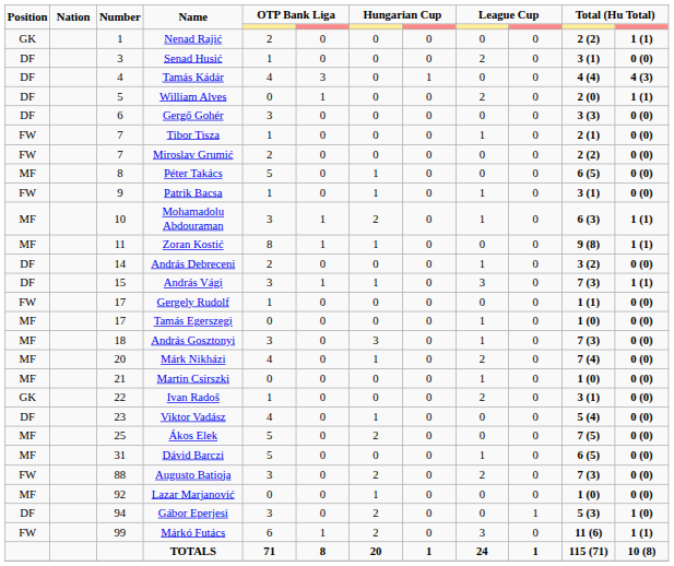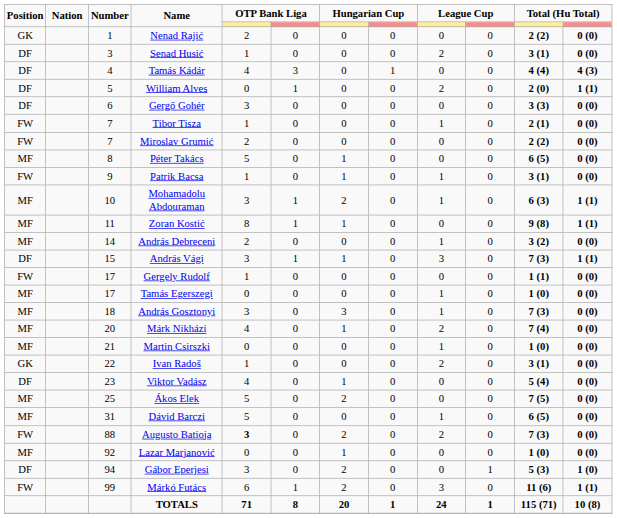 <table class="wikitable" style="font-size: 95%; text-align: center;">
 <tr>
 <td rowspan="2" width="5%" align="center"><strong>Position</strong></td>
 <td rowspan="2" width="7%" align="center"><strong>Nation</strong></td>
 <td rowspan="2" width="5%" align="center"><strong>Number</strong></td>
 <td rowspan="2" width="15%" align="center"><strong>Name</strong></td>
 <td colspan="2" align="center"><strong>OTP Bank Liga</strong></td>
 <td colspan="2" align="center"><strong>Hungarian Cup</strong></td>
 <td colspan="2" align="center"><strong>League Cup</strong></td>
 <td colspan="2" align="center"><strong>Total (Hu Total)</strong></td>
 </tr>
 <tr>
 <th width=60 style="background: #FFEE99"></th>
 <th width=60 style="background: #FF8888"></th>
 <th width=60 style="background: #FFEE99"></th>
 <th width=60 style="background: #FF8888"></th>
 <th width=60 style="background: #FFEE99"></th>
 <th width=60 style="background: #FF8888"></th>
 <th width=60 style="background: #FFEE99"></th>
 <th width=60 style="background: #FF8888"></th>
 </tr>
 <tr>
 <td>GK</td>
 <td></td>
 <td>1</td>
 <td><a href='#'>Nenad Rajić</a></td>
 <td>2</td>
 <td>0</td>
 <td>0</td>
 <td>0</td>
 <td>0</td>
 <td>0</td>
 <td><strong>2 (2)</strong></td>
-<td><strong>1 (1)</strong></td>
+<td><strong>0 (0)</strong></td>
 </tr>
 <tr>
 <td>DF</td>
 <td></td>
 <td>3</td>
 <td><a href='#'>Senad Husić</a></td>
 <td>1</td>
 <td>0</td>
 <td>0</td>
 <td>0</td>
 <td>2</td>
 <td>0</td>
 <td><strong>3 (1)</strong></td>
 <td><strong>0 (0)</strong></td>
 </tr>
 <tr>
 <td>DF</td>
 <td></td>
 <td>4</td>
 <td><a href='#'>Tamás Kádár</a></td>
 <td>4</td>
 <td>3</td>
 <td>0</td>
 <td>1</td>
 <td>0</td>
 <td>0</td>
 <td><strong>4 (4)</strong></td>
 <td><strong>4 (3)</strong></td>
 </tr>
 <tr>
 <td>DF</td>
 <td></td>
 <td>5</td>
 <td><a href='#'>William Alves</a></td>
 <td>0</td>
 <td>1</td>
 <td>0</td>
 <td>0</td>
 <td>2</td>
 <td>0</td>
 <td><strong>2 (0)</strong></td>
 <td><strong>1 (1)</strong></td>
 </tr>
 <tr>
 <td>DF</td>
 <td></td>
 <td>6</td>
 <td><a href='#'>Gergő Gohér</a></td>
 <td>3</td>
 <td>0</td>
 <td>0</td>
 <td>0</td>
 <td>0</td>
 <td>0</td>
 <td><strong>3 (3)</strong></td>
 <td><strong>0 (0)</strong></td>
 </tr>
 <tr>
 <td>FW</td>
 <td></td>
 <td>7</td>
 <td><a href='#'>Tibor Tisza</a></td>
 <td>1</td>
 <td>0</td>
 <td>0</td>
 <td>0</td>
 <td>1</td>
 <td>0</td>
 <td><strong>2 (1)</strong></td>
 <td><strong>0 (0)</strong></td>
 </tr>
 <tr>
 <td>FW</td>
 <td></td>
 <td>7</td>
 <td><a href='#'>Miroslav Grumić</a></td>
 <td>2</td>
 <td>0</td>
 <td>0</td>
 <td>0</td>
 <td>0</td>
 <td>0</td>
 <td><strong>2 (2)</strong></td>
 <td><strong>0 (0)</strong></td>
 </tr>
 <tr>
 <td>MF</td>
 <td></td>
 <td>8</td>
 <td><a href='#'>Péter Takács</a></td>
 <td>5</td>
 <td>0</td>
 <td>1</td>
 <td>0</td>
 <td>0</td>
 <td>0</td>
 <td><strong>6 (5)</strong></td>
 <td><strong>0 (0)</strong></td>
 </tr>
 <tr>
 <td>FW</td>
 <td></td>
 <td>9</td>
 <td><a href='#'>Patrik Bacsa</a></td>
 <td>1</td>
 <td>0</td>
 <td>1</td>
 <td>0</td>
 <td>1</td>
 <td>0</td>
 <td><strong>3 (1)</strong></td>
 <td><strong>0 (0)</strong></td>
 </tr>
 <tr>
 <td>MF</td>
 <td></td>
 <td>10</td>
 <td><a href='#'>Mohamadolu Abdouraman</a></td>
 <td>3</td>
 <td>1</td>
 <td>2</td>
 <td>0</td>
 <td>1</td>
 <td>0</td>
 <td><strong>6 (3)</strong></td>
 <td><strong>1 (1)</strong></td>
 </tr>
 <tr>
 <td>MF</td>
 <td></td>
 <td>11</td>
 <td><a href='#'>Zoran Kostić</a></td>
 <td>8</td>
 <td>1</td>
 <td>1</td>
 <td>0</td>
 <td>0</td>
 <td>0</td>
 <td><strong>9 (8)</strong></td>
 <td><strong>1 (1)</strong></td>
 </tr>
 <tr>
-<td>DF</td>
+<td>MF</td>
 <td></td>
 <td>14</td>
 <td><a href='#'>András Debreceni</a></td>
 <td>2</td>
 <td>0</td>
 <td>0</td>
 <td>0</td>
 <td>1</td>
 <td>0</td>
 <td><strong>3 (2)</strong></td>
 <td><strong>0 (0)</strong></td>
 </tr>
 <tr>
 <td>DF</td>
 <td></td>
 <td>15</td>
 <td><a href='#'>András Vági</a></td>
 <td>3</td>
 <td>1</td>
 <td>1</td>
 <td>0</td>
 <td>3</td>
 <td>0</td>
 <td><strong>7 (3)</strong></td>
 <td><strong>1 (1)</strong></td>
 </tr>
 <tr>
 <td>FW</td>
 <td></td>
 <td>17</td>
 <td><a href='#'>Gergely Rudolf</a></td>
 <td>1</td>
 <td>0</td>
 <td>0</td>
 <td>0</td>
 <td>0</td>
 <td>0</td>
 <td><strong>1 (1)</strong></td>
 <td><strong>0 (0)</strong></td>
 </tr>
 <tr>
 <td>MF</td>
 <td></td>
 <td>17</td>
 <td><a href='#'>Tamás Egerszegi</a></td>
 <td>0</td>
 <td>0</td>
 <td>0</td>
 <td>0</td>
 <td>1</td>
 <td>0</td>
 <td><strong>1 (0)</strong></td>
 <td><strong>0 (0)</strong></td>
 </tr>
 <tr>
 <td>MF</td>
 <td></td>
 <td>18</td>
 <td><a href='#'>András Gosztonyi</a></td>
 <td>3</td>
 <td>0</td>
 <td>3</td>
 <td>0</td>
 <td>1</td>
 <td>0</td>
 <td><strong>7 (3)</strong></td>
 <td><strong>0 (0)</strong></td>
 </tr>
 <tr>
 <td>MF</td>
 <td></td>
 <td>20</td>
 <td><a href='#'>Márk Nikházi</a></td>
 <td>4</td>
 <td>0</td>
 <td>1</td>
 <td>0</td>
 <td>2</td>
 <td>0</td>
 <td><strong>7 (4)</strong></td>
 <td><strong>0 (0)</strong></td>
 </tr>
 <tr>
 <td>MF</td>
 <td></td>
 <td>21</td>
 <td><a href='#'>Martin Csirszki</a></td>
 <td>0</td>
 <td>0</td>
 <td>0</td>
 <td>0</td>
 <td>1</td>
 <td>0</td>
 <td><strong>1 (0)</strong></td>
 <td><strong>0 (0)</strong></td>
 </tr>
 <tr>
 <td>GK</td>
 <td></td>
 <td>22</td>
 <td><a href='#'>Ivan Radoš</a></td>
 <td>1</td>
 <td>0</td>
 <td>0</td>
 <td>0</td>
 <td>2</td>
 <td>0</td>
 <td><strong>3 (1)</strong></td>
 <td><strong>0 (0)</strong></td>
 </tr>
 <tr>
 <td>DF</td>
 <td></td>
 <td>23</td>
 <td><a href='#'>Viktor Vadász</a></td>
 <td>4</td>
 <td>0</td>
 <td>1</td>
 <td>0</td>
 <td>0</td>
 <td>0</td>
 <td><strong>5 (4)</strong></td>
 <td><strong>0 (0)</strong></td>
 </tr>
 <tr>
 <td>MF</td>
 <td></td>
 <td>25</td>
 <td><a href='#'>Ákos Elek</a></td>
 <td>5</td>
 <td>0</td>
 <td>2</td>
 <td>0</td>
 <td>0</td>
 <td>0</td>
 <td><strong>7 (5)</strong></td>
 <td><strong>0 (0)</strong></td>
 </tr>
 <tr>
 <td>MF</td>
 <td></td>
 <td>31</td>
 <td><a href='#'>Dávid Barczi</a></td>
 <td>5</td>
 <td>0</td>
 <td>0</td>
 <td>0</td>
 <td>1</td>
 <td>0</td>
 <td><strong>6 (5)</strong></td>
 <td><strong>0 (0)</strong></td>
 </tr>
 <tr>
 <td>FW</td>
 <td></td>
 <td>88</td>
 <td><a href='#'>Augusto Batioja</a></td>
-<td>3</td>
+<td><strong>3</strong></td>
 <td>0</td>
 <td>2</td>
 <td>0</td>
 <td>2</td>
 <td>0</td>
 <td><strong>7 (3)</strong></td>
 <td><strong>0 (0)</strong></td>
 </tr>
 <tr>
 <td>MF</td>
 <td></td>
 <td>92</td>
 <td><a href='#'>Lazar Marjanović</a></td>
 <td>0</td>
 <td>0</td>
 <td>1</td>
 <td>0</td>
 <td>0</td>
 <td>0</td>
 <td><strong>1 (0)</strong></td>
 <td><strong>0 (0)</strong></td>
 </tr>
 <tr>
 <td>DF</td>
 <td></td>
 <td>94</td>
 <td><a href='#'>Gábor Eperjesi</a></td>
 <td>3</td>
 <td>0</td>
 <td>2</td>
 <td>0</td>
 <td>0</td>
 <td>1</td>
 <td><strong>5 (3)</strong></td>
 <td><strong>1 (0)</strong></td>
 </tr>
 <tr>
 <td>FW</td>
 <td></td>
 <td>99</td>
 <td><a href='#'>Márkó Futács</a></td>
 <td>6</td>
 <td>1</td>
 <td>2</td>
 <td>0</td>
 <td>3</td>
 <td>0</td>
 <td><strong>11 (6)</strong></td>
 <td><strong>1 (1)</strong></td>
 </tr>
 <tr>
 <td></td>
 <td></td>
 <td></td>
 <td><strong>TOTALS</strong></td>
 <td><strong>71</strong></td>
 <td><strong>8</strong></td>
 <td><strong>20</strong></td>
 <td><strong>1</strong></td>
 <td><strong>24</strong></td>
 <td><strong>1</strong></td>
 <td><strong>115 (71)</strong></td>
 <td><strong>10 (8)</strong></td>
 </tr>
 <tr>
 </tr>
 </table>
